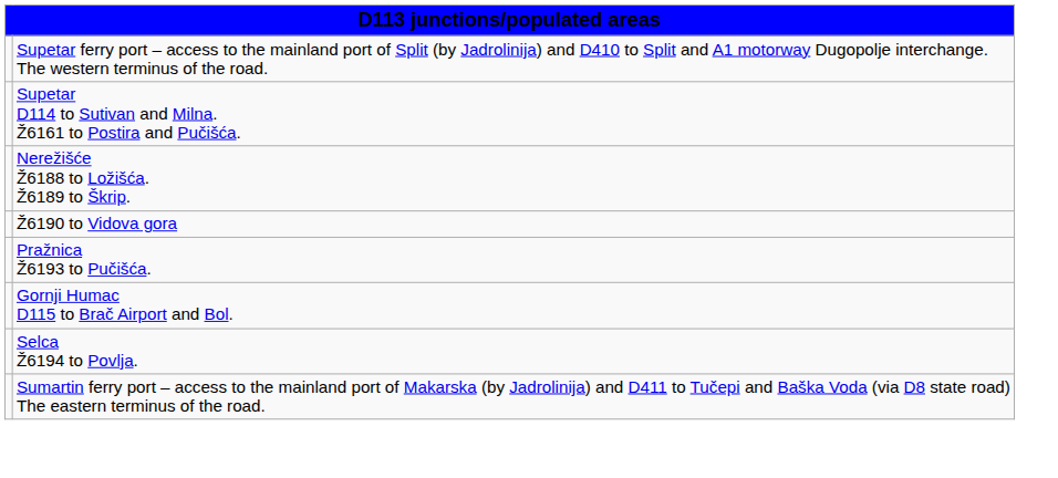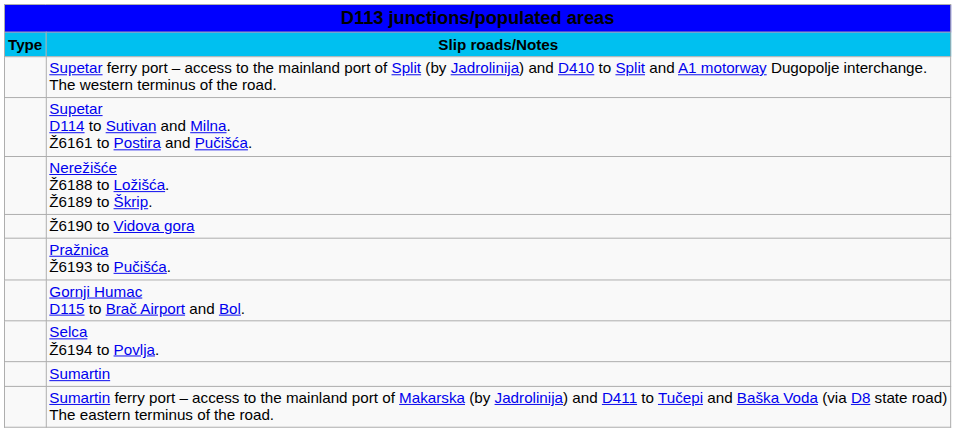 <table class="wikitable">
 <tr>
 <td colspan=2 bgcolor=blue align=center style=margin-top:15><span><big><strong>D113 junctions/populated areas</strong></big></span></td>
+</tr>
+<tr>
+<td align=center bgcolor=00c0f0><strong>Type</strong></td>
+<td align=center bgcolor=00c0f0><strong>Slip roads/Notes</strong></td>
 </tr>
 <tr>
 <td></td>
 <td><a href='#'>Supetar</a> ferry port – access to the mainland port of <a href='#'>Split</a> (by <a href='#'>Jadrolinija</a>) and <a href='#'>D410</a> to <a href='#'>Split</a> and <a href='#'>A1 motorway</a> Dugopolje interchange.<br>The western terminus of the road.</td>
 </tr>
 <tr>
 <td></td>
 <td><a href='#'>Supetar</a><br> <a href='#'>D114</a> to <a href='#'>Sutivan</a> and <a href='#'>Milna</a>.<br>Ž6161 to <a href='#'>Postira</a> and <a href='#'>Pučišća</a>.</td>
 </tr>
 <tr>
 <td></td>
 <td><a href='#'>Nerežišće</a><br>Ž6188 to <a href='#'>Ložišća</a>.<br>Ž6189 to <a href='#'>Škrip</a>.</td>
 </tr>
 <tr>
 <td></td>
 <td>Ž6190 to <a href='#'>Vidova gora</a></td>
 </tr>
 <tr>
 <td></td>
 <td><a href='#'>Pražnica</a><br>Ž6193 to <a href='#'>Pučišća</a>.</td>
 </tr>
 <tr>
 <td></td>
 <td><a href='#'>Gornji Humac</a><br> <a href='#'>D115</a> to <a href='#'>Brač Airport</a> and <a href='#'>Bol</a>.</td>
 </tr>
 <tr>
 <td></td>
 <td><a href='#'>Selca</a><br>Ž6194 to <a href='#'>Povlja</a>.</td>
 </tr>
 <tr>
 <td></td>
+<td><a href='#'>Sumartin</a></td>
+</tr>
+<tr>
+<td></td>
 <td><a href='#'>Sumartin</a> ferry port – access to the mainland port of <a href='#'>Makarska</a> (by <a href='#'>Jadrolinija</a>) and <a href='#'>D411</a> to <a href='#'>Tučepi</a> and <a href='#'>Baška Voda</a> (via <a href='#'>D8</a> state road)<br>The eastern terminus of the road.</td>
 </tr>
 </table>
